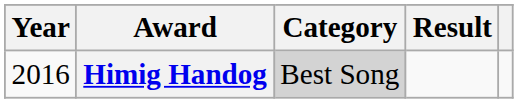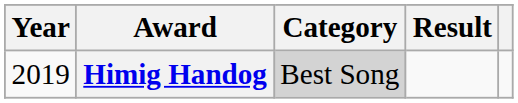 <table class="wikitable sortable plainrowheaders">
 <tr>
 <th>Year</th>
 <th>Award</th>
 <th>Category</th>
 <th>Result</th>
 <th></th>
 </tr>
 <tr>
-<td>2016</td>
+<td>2019</td>
 <th scope="row"><a href='#'>Himig Handog</a></th>
 <td style="background: lightgrey;">Best Song</td>
 <td></td>
 <td style="text-align:center;"></td>
 </tr>
 </table>
